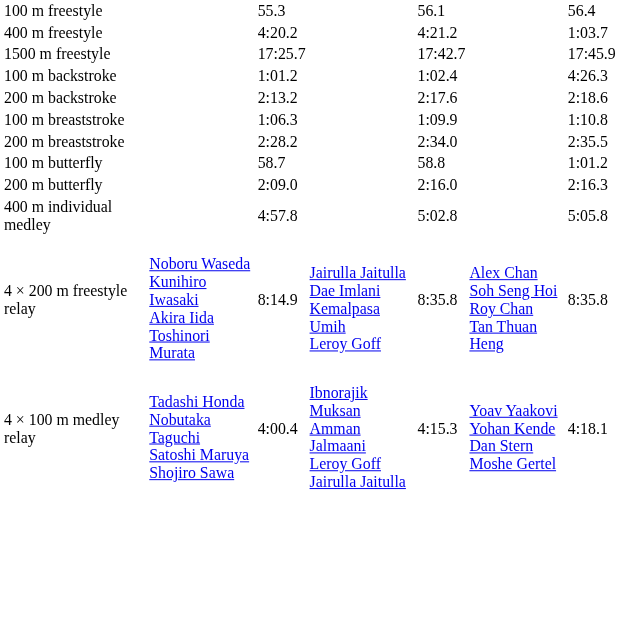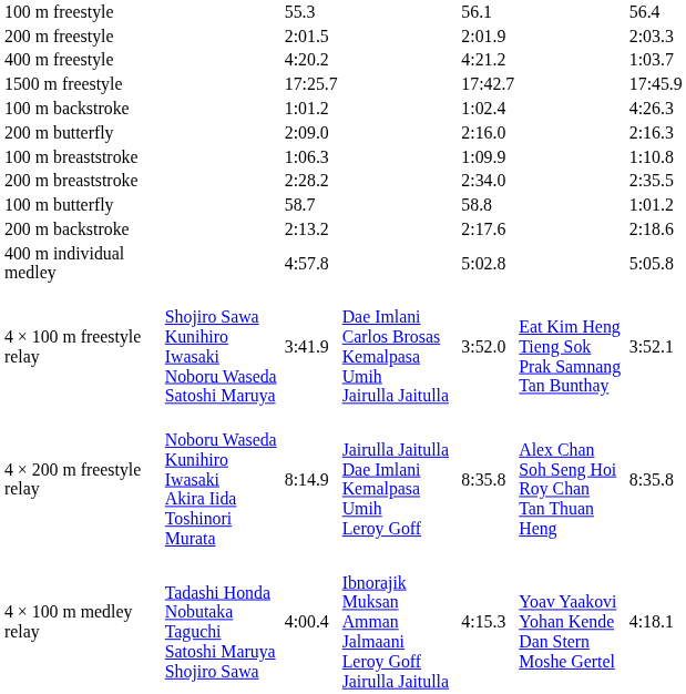 <table>
 <tr>
 <td>100 m freestyle<br></td>
 <td></td>
 <td>55.3<br></td>
 <td></td>
 <td>56.1</td>
 <td></td>
 <td>56.4</td>
+</tr>
+<tr>
+<td>200 m freestyle<br></td>
+<td></td>
+<td>2:01.5</td>
+<td></td>
+<td>2:01.9</td>
+<td></td>
+<td>2:03.3</td>
 </tr>
 <tr>
 <td>400 m freestyle<br></td>
 <td></td>
 <td>4:20.2<br></td>
 <td></td>
 <td>4:21.2</td>
 <td></td>
 <td>1:03.7</td>
 </tr>
 <tr>
 <td>1500 m freestyle<br></td>
 <td></td>
 <td>17:25.7<br></td>
 <td></td>
 <td>17:42.7</td>
 <td></td>
 <td>17:45.9</td>
 </tr>
 <tr>
 <td>100 m backstroke<br></td>
 <td></td>
 <td>1:01.2<br></td>
 <td></td>
 <td>1:02.4</td>
 <td></td>
 <td>4:26.3</td>
 </tr>
 <tr>
-<td>200 m backstroke<br></td>
+<td>200 m butterfly<br></td>
 <td></td>
-<td>2:13.2<br></td>
+<td>2:09.0<br></td>
 <td></td>
-<td>2:17.6</td>
+<td>2:16.0</td>
 <td></td>
-<td>2:18.6</td>
+<td>2:16.3</td>
 </tr>
 <tr>
 <td>100 m breaststroke<br></td>
 <td></td>
 <td>1:06.3<br></td>
 <td></td>
 <td>1:09.9</td>
 <td></td>
 <td>1:10.8</td>
 </tr>
 <tr>
 <td>200 m breaststroke<br></td>
 <td></td>
 <td>2:28.2<br></td>
 <td></td>
 <td>2:34.0</td>
 <td></td>
 <td>2:35.5</td>
 </tr>
 <tr>
 <td>100 m butterfly<br></td>
 <td></td>
 <td>58.7<br></td>
 <td></td>
 <td>58.8</td>
 <td></td>
 <td>1:01.2</td>
 </tr>
 <tr>
-<td>200 m butterfly<br></td>
+<td>200 m backstroke<br></td>
 <td></td>
-<td>2:09.0<br></td>
+<td>2:13.2<br></td>
 <td></td>
-<td>2:16.0</td>
+<td>2:17.6</td>
 <td></td>
-<td>2:16.3</td>
+<td>2:18.6</td>
 </tr>
 <tr>
 <td>400 m individual medley<br></td>
 <td></td>
 <td>4:57.8<br></td>
 <td></td>
 <td>5:02.8</td>
 <td></td>
 <td>5:05.8</td>
+</tr>
+<tr>
+<td>4 × 100 m freestyle relay<br></td>
+<td><br><a href='#'>Shojiro Sawa</a><br><a href='#'>Kunihiro Iwasaki</a><br><a href='#'>Noboru Waseda</a><br><a href='#'>Satoshi Maruya</a></td>
+<td>3:41.9<br></td>
+<td><br><a href='#'>Dae Imlani</a><br><a href='#'>Carlos Brosas</a><br><a href='#'>Kemalpasa Umih</a><br><a href='#'>Jairulla Jaitulla</a></td>
+<td>3:52.0</td>
+<td><br><a href='#'>Eat Kim Heng</a><br><a href='#'>Tieng Sok</a><br><a href='#'>Prak Samnang</a><br><a href='#'>Tan Bunthay</a></td>
+<td>3:52.1</td>
 </tr>
 <tr>
 <td>4 × 200 m freestyle relay<br></td>
 <td><br><a href='#'>Noboru Waseda</a><br><a href='#'>Kunihiro Iwasaki</a><br><a href='#'>Akira Iida</a><br><a href='#'>Toshinori Murata</a></td>
 <td>8:14.9<br></td>
 <td><br><a href='#'>Jairulla Jaitulla</a><br><a href='#'>Dae Imlani</a><br><a href='#'>Kemalpasa Umih</a><br><a href='#'>Leroy Goff</a></td>
 <td>8:35.8</td>
 <td><br><a href='#'>Alex Chan</a><br><a href='#'>Soh Seng Hoi</a><br><a href='#'>Roy Chan</a><br><a href='#'>Tan Thuan Heng</a></td>
 <td>8:35.8</td>
 </tr>
 <tr>
 <td>4 × 100 m medley relay<br></td>
 <td><br><a href='#'>Tadashi Honda</a><br><a href='#'>Nobutaka Taguchi</a><br><a href='#'>Satoshi Maruya</a><br><a href='#'>Shojiro Sawa</a></td>
 <td>4:00.4<br></td>
 <td><br><a href='#'>Ibnorajik Muksan</a><br><a href='#'>Amman Jalmaani</a><br><a href='#'>Leroy Goff</a><br><a href='#'>Jairulla Jaitulla</a></td>
 <td>4:15.3</td>
 <td><br><a href='#'>Yoav Yaakovi</a><br><a href='#'>Yohan Kende</a><br><a href='#'>Dan Stern</a><br><a href='#'>Moshe Gertel</a></td>
 <td>4:18.1</td>
 </tr>
 </table>
